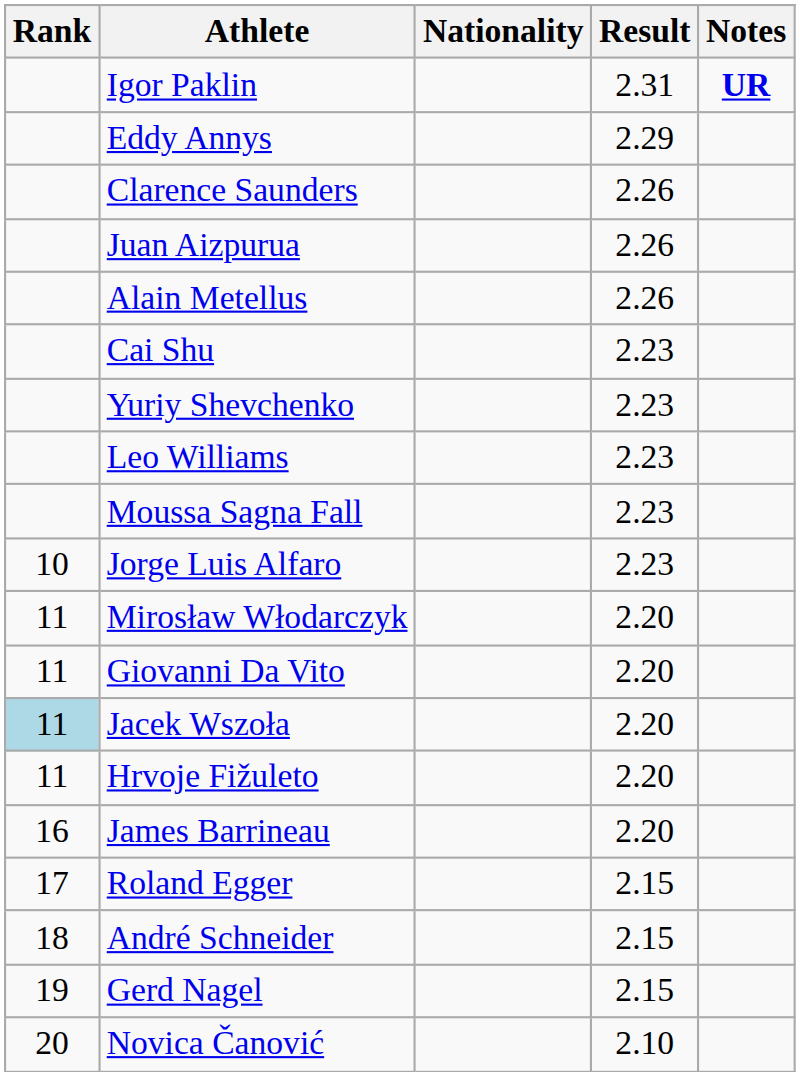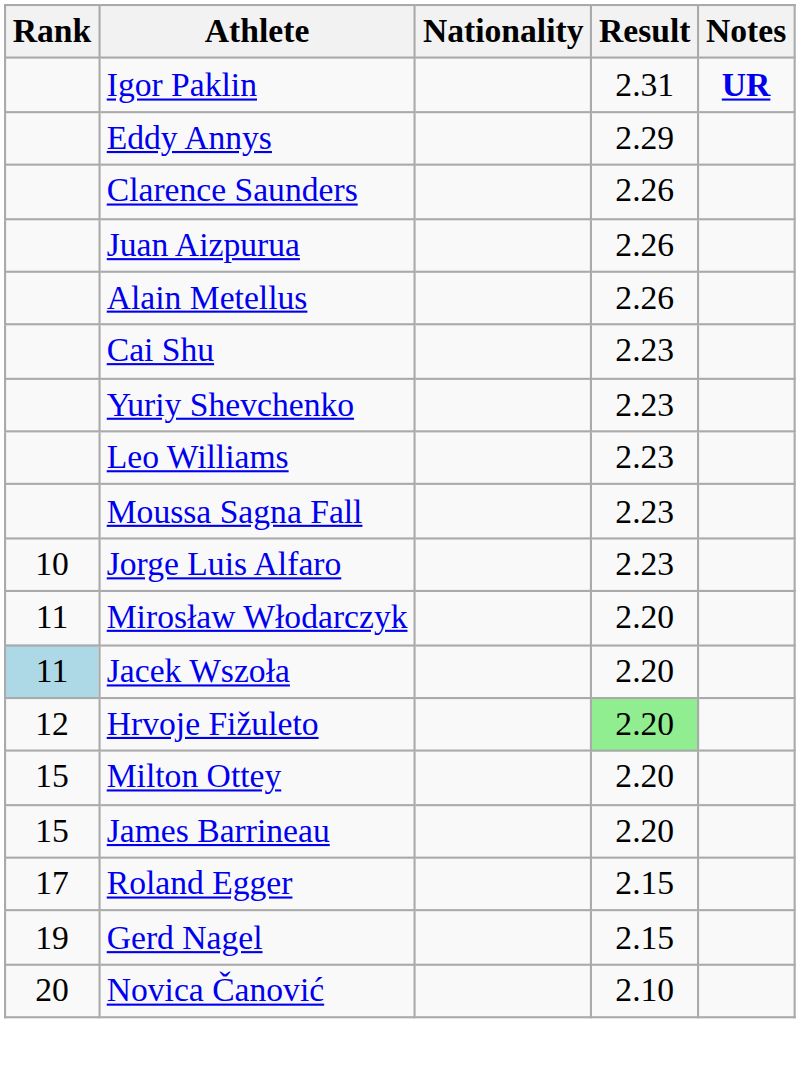 <table class="wikitable sortable" style="text-align:center">
 <tr>
 <th>Rank</th>
 <th>Athlete</th>
 <th>Nationality</th>
 <th>Result</th>
 <th>Notes</th>
 </tr>
 <tr>
 <td></td>
 <td align=left><a href='#'>Igor Paklin</a></td>
 <td align=left></td>
 <td>2.31</td>
 <td><strong><a href='#'>UR</a></strong></td>
 </tr>
 <tr>
 <td></td>
 <td align=left><a href='#'>Eddy Annys</a></td>
 <td align=left></td>
 <td>2.29</td>
 <td></td>
 </tr>
 <tr>
 <td></td>
 <td align=left><a href='#'>Clarence Saunders</a></td>
 <td align=left></td>
 <td>2.26</td>
 <td></td>
 </tr>
 <tr>
 <td></td>
 <td align=left><a href='#'>Juan Aizpurua</a></td>
 <td align=left></td>
 <td>2.26</td>
 <td></td>
 </tr>
 <tr>
 <td></td>
 <td align=left><a href='#'>Alain Metellus</a></td>
 <td align=left></td>
 <td>2.26</td>
 <td></td>
 </tr>
 <tr>
 <td></td>
 <td align=left><a href='#'>Cai Shu</a></td>
 <td align=left></td>
 <td>2.23</td>
 <td></td>
 </tr>
 <tr>
 <td></td>
 <td align=left><a href='#'>Yuriy Shevchenko</a></td>
 <td align=left></td>
 <td>2.23</td>
 <td></td>
 </tr>
 <tr>
 <td></td>
 <td align=left><a href='#'>Leo Williams</a></td>
 <td align=left></td>
 <td>2.23</td>
 <td></td>
 </tr>
 <tr>
 <td></td>
 <td align=left><a href='#'>Moussa Sagna Fall</a></td>
 <td align=left></td>
 <td>2.23</td>
 <td></td>
 </tr>
 <tr>
 <td>10</td>
 <td align=left><a href='#'>Jorge Luis Alfaro</a></td>
 <td align=left></td>
 <td>2.23</td>
 <td></td>
 </tr>
 <tr>
 <td>11</td>
 <td align=left><a href='#'>Mirosław Włodarczyk</a></td>
 <td align=left></td>
 <td>2.20</td>
 <td></td>
 </tr>
 <tr>
-<td>11</td>
-<td align=left><a href='#'>Giovanni Da Vito</a></td>
-<td align=left></td>
-<td>2.20</td>
-<td></td>
-</tr>
-<tr>
 <td style="background: lightblue;">11</td>
 <td align=left><a href='#'>Jacek Wszoła</a></td>
 <td align=left></td>
 <td>2.20</td>
 <td></td>
 </tr>
 <tr>
-<td>11</td>
+<td>12</td>
 <td align=left><a href='#'>Hrvoje Fižuleto</a></td>
+<td align=left></td>
+<td style="background: lightgreen;">2.20</td>
+<td></td>
+</tr>
+<tr>
+<td>15</td>
+<td align=left><a href='#'>Milton Ottey</a></td>
 <td align=left></td>
 <td>2.20</td>
 <td></td>
 </tr>
 <tr>
-<td>16</td>
+<td>15</td>
 <td align=left><a href='#'>James Barrineau</a></td>
 <td align=left></td>
 <td>2.20</td>
 <td></td>
 </tr>
 <tr>
 <td>17</td>
 <td align=left><a href='#'>Roland Egger</a></td>
-<td align=left></td>
-<td>2.15</td>
-<td></td>
-</tr>
-<tr>
-<td>18</td>
-<td align=left><a href='#'>André Schneider</a></td>
 <td align=left></td>
 <td>2.15</td>
 <td></td>
 </tr>
 <tr>
 <td>19</td>
 <td align=left><a href='#'>Gerd Nagel</a></td>
 <td align=left></td>
 <td>2.15</td>
 <td></td>
 </tr>
 <tr>
 <td>20</td>
 <td align=left><a href='#'>Novica Čanović</a></td>
 <td align=left></td>
 <td>2.10</td>
 <td></td>
 </tr>
 </table>
